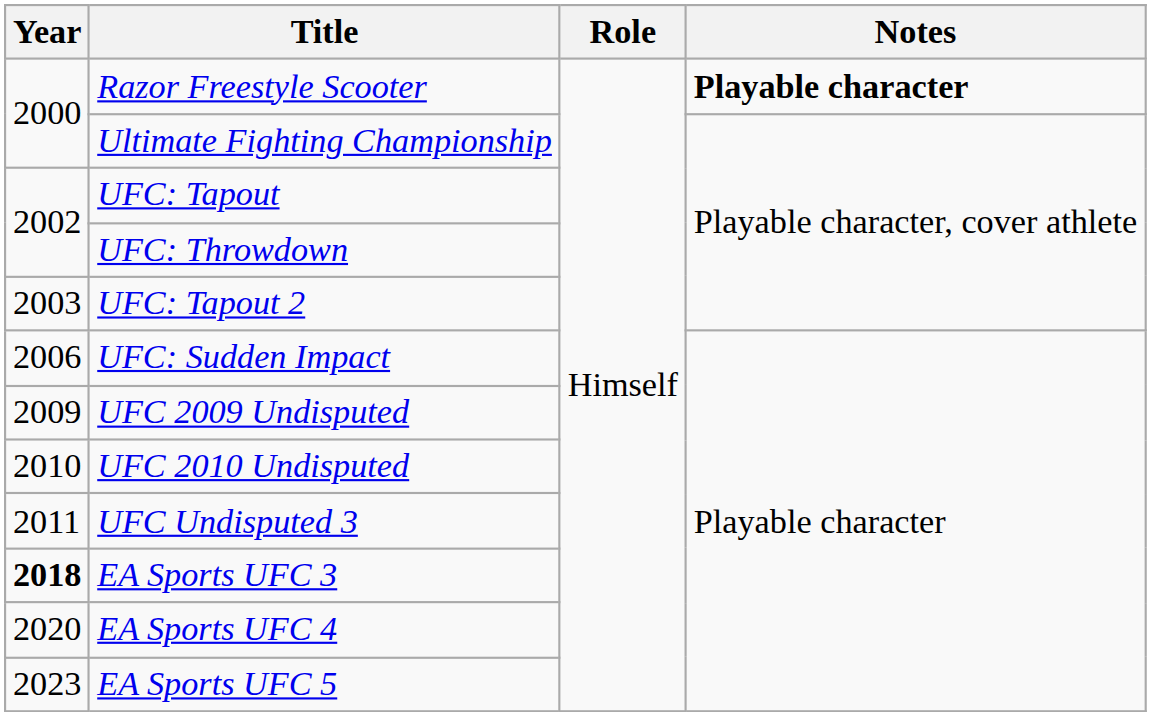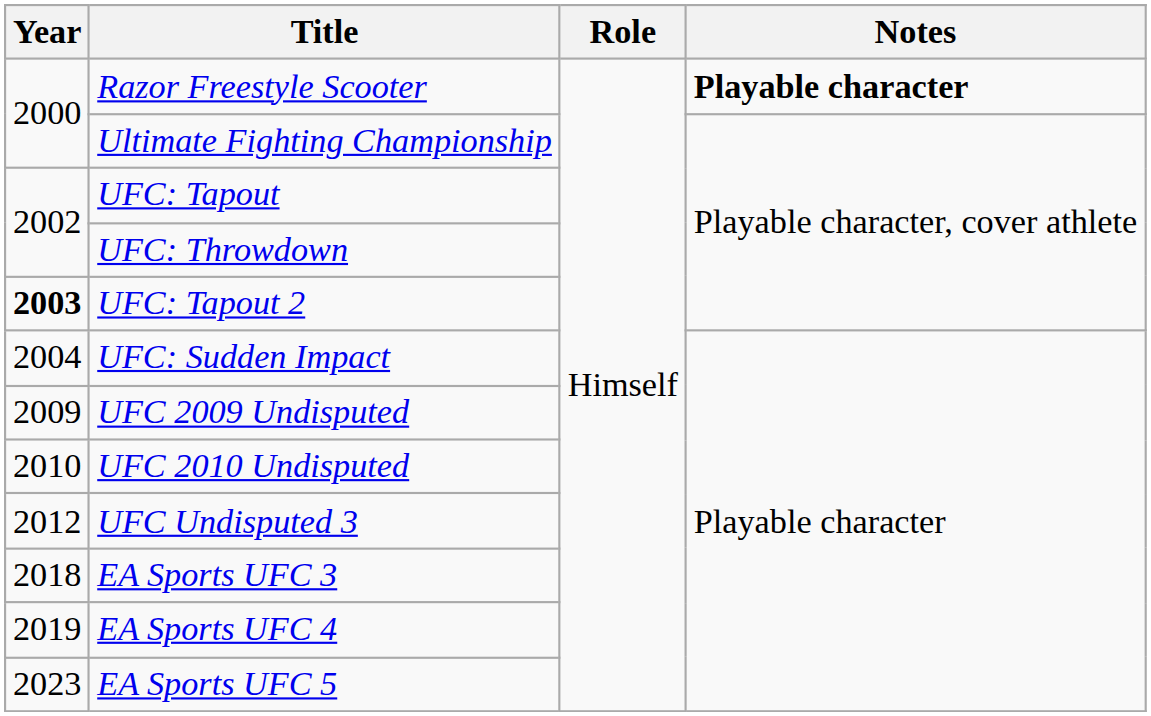 <table class="wikitable plainrowheaders sortable">
 <tr>
 <th scope=col>Year</th>
 <th scope=col>Title</th>
 <th scope=col>Role</th>
 <th scope=col class=unsortable>Notes</th>
 </tr>
 <tr>
 <td rowspan="2">2000</td>
 <td><em><a href='#'>Razor Freestyle Scooter</a></em></td>
 <td rowspan="12">Himself</td>
 <td><strong>Playable character</strong></td>
 </tr>
 <tr>
 <td><em><a href='#'>Ultimate Fighting Championship</a></em></td>
 <td rowspan="4">Playable character, cover athlete</td>
 </tr>
 <tr>
 <td rowspan="2">2002</td>
 <td><em><a href='#'>UFC: Tapout</a></em></td>
 </tr>
 <tr>
 <td><em><a href='#'>UFC: Throwdown</a></em></td>
 </tr>
 <tr>
-<td>2003</td>
+<td><strong>2003</strong></td>
 <td><em><a href='#'>UFC: Tapout 2</a></em></td>
 </tr>
 <tr>
-<td>2006</td>
+<td>2004</td>
 <td><em><a href='#'>UFC: Sudden Impact</a></em></td>
 <td rowspan="8">Playable character</td>
 </tr>
 <tr>
 <td>2009</td>
 <td><em><a href='#'>UFC 2009 Undisputed</a></em></td>
 </tr>
 <tr>
 <td>2010</td>
 <td><em><a href='#'>UFC 2010 Undisputed</a></em></td>
 </tr>
 <tr>
-<td>2011</td>
+<td>2012</td>
 <td><em><a href='#'>UFC Undisputed 3</a></em></td>
 </tr>
 <tr>
-<td><strong>2018</strong></td>
+<td>2018</td>
 <td><em><a href='#'>EA Sports UFC 3</a></em></td>
 </tr>
 <tr>
-<td>2020</td>
+<td>2019</td>
 <td><em><a href='#'>EA Sports UFC 4</a></em></td>
 </tr>
 <tr>
 <td>2023</td>
 <td><em><a href='#'>EA Sports UFC 5</a></em></td>
 </tr>
 </table>
